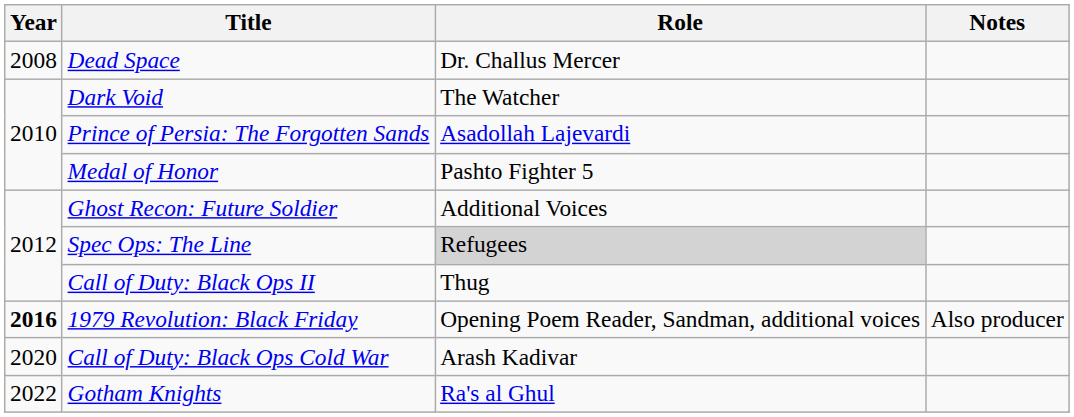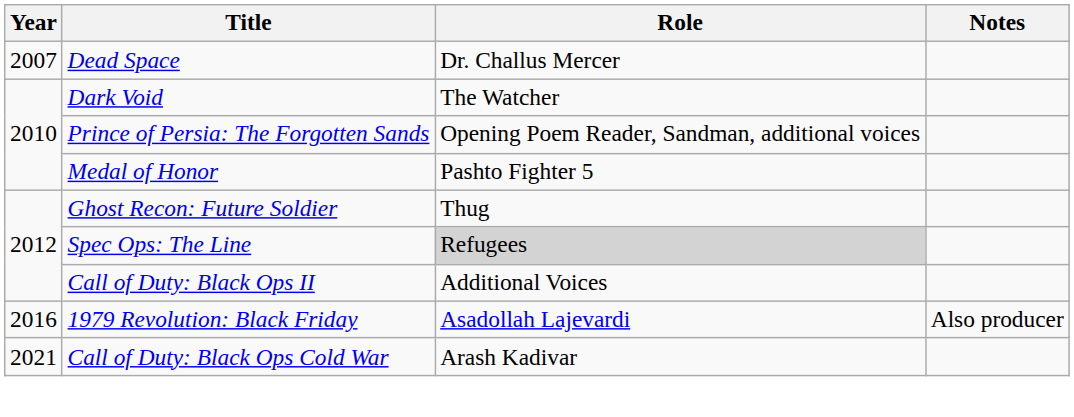 <table class="wikitable sortable">
 <tr>
 <th>Year</th>
 <th>Title</th>
 <th>Role</th>
 <th class="unsortable">Notes</th>
 </tr>
 <tr>
-<td>2008</td>
+<td>2007</td>
 <td><em><a href='#'>Dead Space</a></em></td>
 <td>Dr. Challus Mercer</td>
 <td></td>
 </tr>
 <tr>
 <td rowspan="3">2010</td>
 <td><em><a href='#'>Dark Void</a></em></td>
 <td>The Watcher</td>
 <td></td>
 </tr>
 <tr>
 <td><em><a href='#'>Prince of Persia: The Forgotten Sands</a></em></td>
-<td><a href='#'>Asadollah Lajevardi</a></td>
+<td>Opening Poem Reader, Sandman, additional voices</td>
 <td></td>
 </tr>
 <tr>
 <td><em><a href='#'>Medal of Honor</a></em></td>
 <td>Pashto Fighter 5</td>
 <td></td>
 </tr>
 <tr>
 <td rowspan=3>2012</td>
 <td><em><a href='#'>Ghost Recon: Future Soldier</a></em></td>
-<td>Additional Voices</td>
+<td>Thug</td>
 <td></td>
 </tr>
 <tr>
 <td><em><a href='#'>Spec Ops: The Line</a></em></td>
 <td style="background: lightgrey;">Refugees</td>
 <td></td>
 </tr>
 <tr>
 <td><em><a href='#'>Call of Duty: Black Ops II</a></em></td>
-<td>Thug</td>
+<td>Additional Voices</td>
 <td></td>
 </tr>
 <tr>
-<td><strong>2016</strong></td>
+<td>2016</td>
 <td><em><a href='#'>1979 Revolution: Black Friday</a></em></td>
-<td>Opening Poem Reader, Sandman, additional voices</td>
+<td><a href='#'>Asadollah Lajevardi</a></td>
 <td>Also producer</td>
 </tr>
 <tr>
-<td>2020</td>
+<td>2021</td>
 <td><em><a href='#'>Call of Duty: Black Ops Cold War</a></em></td>
 <td>Arash Kadivar</td>
 <td></td>
 </tr>
-<tr>
-<td>2022</td>
-<td><em><a href='#'>Gotham Knights</a></em></td>
-<td><a href='#'>Ra's al Ghul</a></td>
-<td></td>
-</tr>
 </table>
